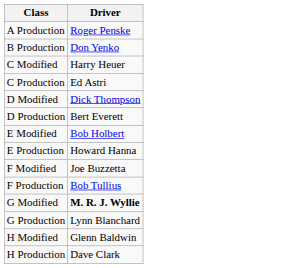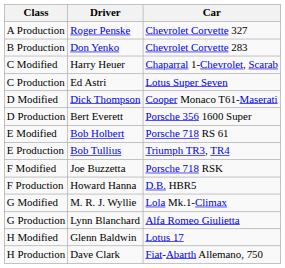 <table class=wikitable>
 <tr>
 <th>Class</th>
 <th>Driver</th>
+<th>Car</th>
 </tr>
 <tr>
 <td>A Production</td>
 <td> <a href='#'>Roger Penske</a></td>
+<td><a href='#'>Chevrolet Corvette</a> 327</td>
 </tr>
 <tr>
 <td>B Production</td>
 <td> <a href='#'>Don Yenko</a></td>
+<td><a href='#'>Chevrolet Corvette</a> 283</td>
 </tr>
 <tr>
 <td>C Modified</td>
 <td> Harry Heuer</td>
+<td><a href='#'>Chaparral</a> 1-<a href='#'>Chevrolet</a>, <a href='#'>Scarab</a></td>
 </tr>
 <tr>
 <td>C Production</td>
 <td> Ed Astri</td>
+<td><a href='#'>Lotus Super Seven</a></td>
 </tr>
 <tr>
 <td>D Modified</td>
 <td> <a href='#'>Dick Thompson</a></td>
+<td><a href='#'>Cooper</a> Monaco T61-<a href='#'>Maserati</a></td>
 </tr>
 <tr>
 <td>D Production</td>
 <td> Bert Everett</td>
+<td><a href='#'>Porsche 356</a> 1600 Super</td>
 </tr>
 <tr>
 <td>E Modified</td>
 <td> <a href='#'>Bob Holbert</a></td>
+<td><a href='#'>Porsche 718</a> RS 61</td>
 </tr>
 <tr>
 <td>E Production</td>
-<td> Howard Hanna</td>
+<td> <a href='#'>Bob Tullius</a></td>
+<td><a href='#'>Triumph TR3</a>, <a href='#'>TR4</a></td>
 </tr>
 <tr>
 <td>F Modified</td>
 <td> Joe Buzzetta</td>
+<td><a href='#'>Porsche 718</a> RSK</td>
 </tr>
 <tr>
 <td>F Production</td>
-<td> <a href='#'>Bob Tullius</a></td>
+<td> Howard Hanna</td>
+<td><a href='#'>D.B.</a> HBR5</td>
 </tr>
 <tr>
 <td>G Modified</td>
-<td><strong> M. R. J. Wyllie</strong></td>
+<td> M. R. J. Wyllie</td>
+<td><a href='#'>Lola</a> Mk.1-<a href='#'>Climax</a></td>
 </tr>
 <tr>
 <td>G Production</td>
 <td> Lynn Blanchard</td>
+<td><a href='#'>Alfa Romeo Giulietta</a></td>
 </tr>
 <tr>
 <td>H Modified</td>
 <td> Glenn Baldwin</td>
+<td><a href='#'>Lotus 17</a></td>
 </tr>
 <tr>
 <td>H Production</td>
 <td> Dave Clark</td>
+<td><a href='#'>Fiat</a>-<a href='#'>Abarth</a> Allemano, 750</td>
 </tr>
 </table>
